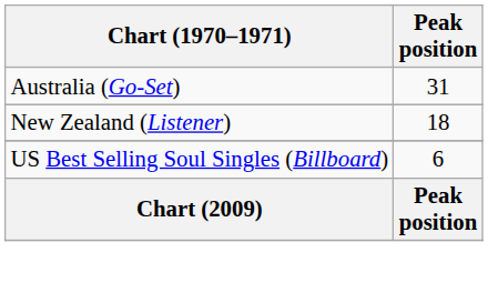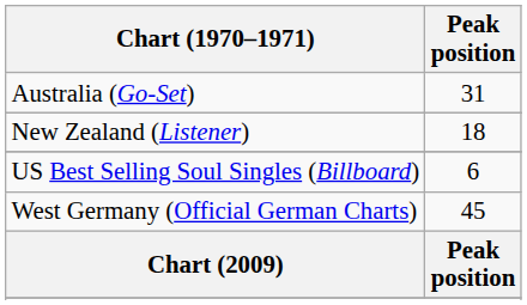 <table class="wikitable sortable">
 <tr>
 <th>Chart (1970–1971)</th>
 <th>Peak <br>position</th>
 </tr>
 <tr>
 <td align="left">Australia (<em><a href='#'>Go-Set</a></em>)</td>
 <td style="text-align:center;">31</td>
 </tr>
 <tr>
 </tr>
 <tr>
 </tr>
 <tr>
 <td align="left">New Zealand (<em><a href='#'>Listener</a></em>)</td>
 <td style="text-align:center;">18</td>
 </tr>
 <tr>
 </tr>
 <tr>
 </tr>
 <tr>
 </tr>
 <tr>
 <td scope="row">US <a href='#'>Best Selling Soul Singles</a> (<em><a href='#'>Billboard</a></em>)</td>
 <td align="center">6</td>
 </tr>
 <tr>
+<td align="left">West Germany (<a href='#'>Official German Charts</a>)</td>
+<td style="text-align:center;">45</td>
+</tr>
+<tr>
 <th>Chart (2009)</th>
 <th>Peak <br>position</th>
 </tr>
 <tr>
 </tr>
 <tr>
 </tr>
 <tr>
 </tr>
 <tr>
 </tr>
 </table>
